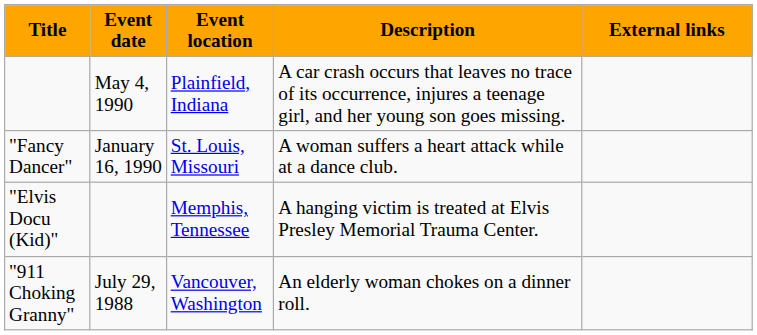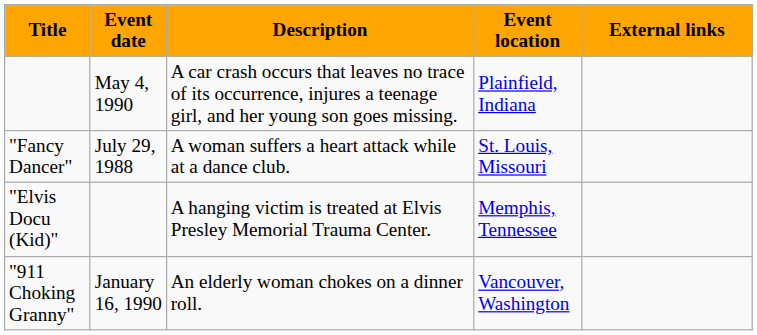 <table class="wikitable" style="width: 100%;">
 <tr>
 <th style="background: #FFA500; color: #000000; width: 10%;">Title</th>
 <th style="background: #FFA500; color: #000000; width: 7%;">Event date</th>
+<th style="background: #FFA500; color: #000000; width: 36%;">Description</th>
 <th style="background: #FFA500; color: #000000; width: 7%;">Event location</th>
-<th style="background: #FFA500; color: #000000; width: 36%;">Description</th>
 <th style="background: #FFA500; color: #000000; width: 20%;">External links</th>
 </tr>
 <tr>
 <td></td>
 <td>May 4, 1990</td>
+<td>A car crash occurs that leaves no trace of its occurrence, injures a teenage girl, and her young son goes missing.</td>
 <td><a href='#'>Plainfield, Indiana</a></td>
-<td>A car crash occurs that leaves no trace of its occurrence, injures a teenage girl, and her young son goes missing.</td>
 <td></td>
 </tr>
 <tr>
 <td>"Fancy Dancer"</td>
-<td>January 16, 1990</td>
+<td>July 29, 1988</td>
+<td>A woman suffers a heart attack while at a dance club.</td>
 <td><a href='#'>St. Louis, Missouri</a></td>
-<td>A woman suffers a heart attack while at a dance club.</td>
 <td></td>
 </tr>
 <tr>
 <td>"Elvis Docu (Kid)"</td>
 <td></td>
+<td>A hanging victim is treated at Elvis Presley Memorial Trauma Center.</td>
 <td><a href='#'>Memphis, Tennessee</a></td>
-<td>A hanging victim is treated at Elvis Presley Memorial Trauma Center.</td>
 <td></td>
 </tr>
 <tr>
 <td>"911 Choking Granny"</td>
-<td>July 29, 1988</td>
+<td>January 16, 1990</td>
+<td>An elderly woman chokes on a dinner roll.</td>
 <td><a href='#'>Vancouver, Washington</a></td>
-<td>An elderly woman chokes on a dinner roll.</td>
 <td></td>
 </tr>
 </table>
